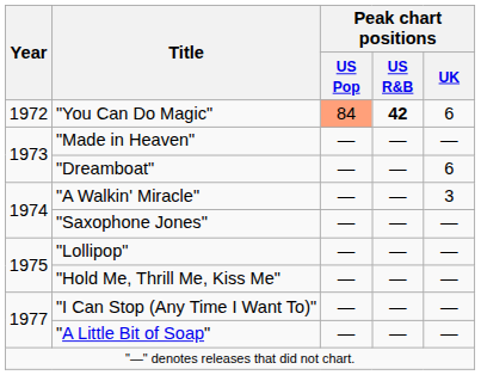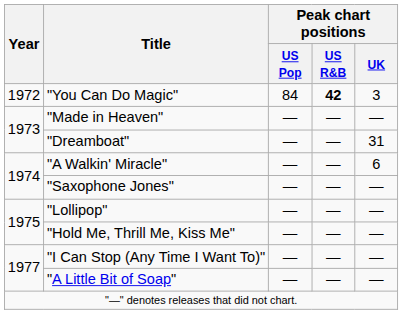 <table class="wikitable">
 <tr>
 <th scope="col" rowspan="2">Year</th>
 <th scope="col" rowspan="2">Title</th>
 <th scope="col" colspan="3">Peak chart positions</th>
 </tr>
 <tr>
 <th style="width:40px;"><small><a href='#'>US Pop</a></small><br></th>
 <th style="width:40px;"><small><a href='#'>US R&B</a></small><br></th>
 <th style="width:40px;"><small><a href='#'>UK</a></small><br></th>
 </tr>
 <tr>
 <td rowspan="1">1972</td>
 <td>"You Can Do Magic"</td>
-<td align=center style="background: lightsalmon;">84</td>
+<td align=center>84</td>
 <td align=center><strong>42</strong></td>
-<td align=center>6</td>
+<td align=center>3</td>
 </tr>
 <tr>
 <td rowspan="2">1973</td>
 <td>"Made in Heaven"</td>
 <td align=center>―</td>
 <td align=center>―</td>
 <td align=center>―</td>
 </tr>
 <tr>
 <td>"Dreamboat"</td>
 <td align=center>―</td>
 <td align=center>―</td>
-<td align=center>6</td>
+<td align=center>31</td>
 </tr>
 <tr>
 <td rowspan="2">1974</td>
 <td>"A Walkin' Miracle"</td>
 <td align=center>―</td>
 <td align=center>―</td>
-<td align=center>3</td>
+<td align=center>6</td>
 </tr>
 <tr>
 <td>"Saxophone Jones"</td>
 <td align=center>―</td>
 <td align=center>―</td>
 <td align=center>―</td>
 </tr>
 <tr>
 <td rowspan="2">1975</td>
 <td>"Lollipop"</td>
 <td align=center>―</td>
 <td align=center>―</td>
 <td align=center>―</td>
 </tr>
 <tr>
 <td>"Hold Me, Thrill Me, Kiss Me"</td>
 <td align=center>―</td>
 <td align=center>―</td>
 <td align=center>―</td>
 </tr>
 <tr>
 <td rowspan="2">1977</td>
 <td>"I Can Stop (Any Time I Want To)"</td>
 <td align=center>―</td>
 <td align=center>―</td>
 <td align=center>―</td>
 </tr>
 <tr>
 <td>"<a href='#'>A Little Bit of Soap</a>"</td>
 <td align=center>―</td>
 <td align=center>―</td>
 <td align=center>―</td>
 </tr>
 <tr>
 <td colspan="6" style="text-align:center; font-size:9pt;">"—" denotes releases that did not chart.</td>
 </tr>
 </table>
